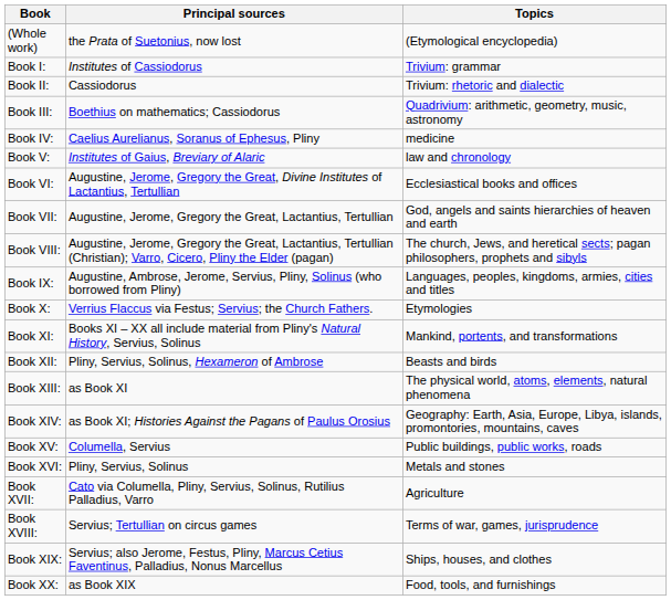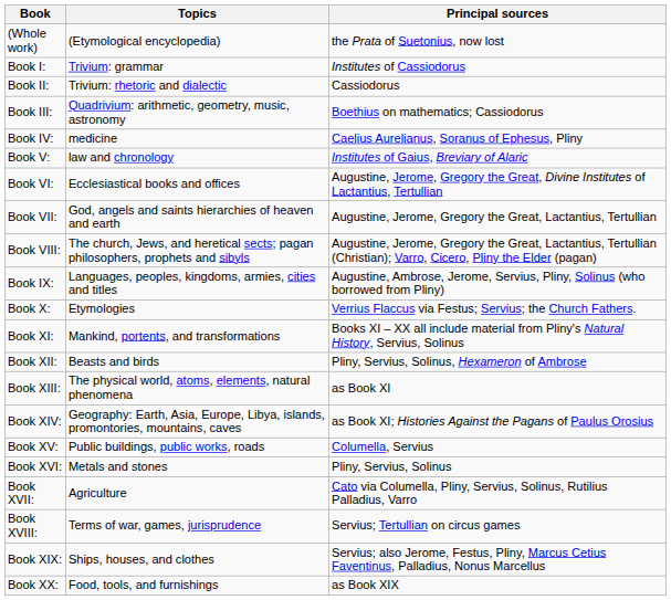 <table class="wikitable">
 <tr>
 <th>Book</th>
+<th>Topics</th>
 <th>Principal sources</th>
-<th>Topics</th>
 </tr>
 <tr>
 <td>(Whole work)</td>
+<td>(Etymological encyclopedia)</td>
 <td>the <em>Prata</em> of <a href='#'>Suetonius</a>, now lost</td>
-<td>(Etymological encyclopedia)</td>
 </tr>
 <tr>
 <td>Book I: </td>
+<td><a href='#'>Trivium</a>: grammar</td>
 <td><em>Institutes</em> of <a href='#'>Cassiodorus</a></td>
-<td><a href='#'>Trivium</a>: grammar</td>
 </tr>
 <tr>
 <td>Book II: </td>
+<td>Trivium: <a href='#'>rhetoric</a> and <a href='#'>dialectic</a></td>
 <td>Cassiodorus</td>
-<td>Trivium: <a href='#'>rhetoric</a> and <a href='#'>dialectic</a></td>
 </tr>
 <tr>
 <td>Book III: </td>
+<td><a href='#'>Quadrivium</a>: arithmetic, geometry, music, astronomy</td>
 <td><a href='#'>Boethius</a> on mathematics; Cassiodorus</td>
-<td><a href='#'>Quadrivium</a>: arithmetic, geometry, music, astronomy</td>
 </tr>
 <tr>
 <td>Book IV: </td>
+<td>medicine</td>
 <td><a href='#'>Caelius Aurelianus</a>, <a href='#'>Soranus of Ephesus</a>, Pliny</td>
-<td>medicine</td>
 </tr>
 <tr>
 <td>Book V: </td>
+<td>law and <a href='#'>chronology</a></td>
 <td><a href='#'><em>Institutes</em> of Gaius</a>, <em><a href='#'>Breviary of Alaric</a></em></td>
-<td>law and <a href='#'>chronology</a></td>
 </tr>
 <tr>
 <td>Book VI: </td>
+<td>Ecclesiastical books and offices</td>
 <td>Augustine, <a href='#'>Jerome</a>, <a href='#'>Gregory the Great</a>, <em>Divine Institutes</em> of <a href='#'>Lactantius</a>, <a href='#'>Tertullian</a></td>
-<td>Ecclesiastical books and offices</td>
 </tr>
 <tr>
 <td>Book VII: </td>
+<td>God, angels and saints hierarchies of heaven and earth</td>
 <td>Augustine, Jerome, Gregory the Great, Lactantius, Tertullian</td>
-<td>God, angels and saints hierarchies of heaven and earth</td>
 </tr>
 <tr>
 <td>Book VIII: </td>
+<td>The church, Jews, and heretical <a href='#'>sects</a>; pagan philosophers, prophets and <a href='#'>sibyls</a></td>
 <td>Augustine, Jerome, Gregory the Great, Lactantius, Tertullian (Christian); <a href='#'>Varro</a>, <a href='#'>Cicero</a>, <a href='#'>Pliny the Elder</a> (pagan)</td>
-<td>The church, Jews, and heretical <a href='#'>sects</a>; pagan philosophers, prophets and <a href='#'>sibyls</a></td>
 </tr>
 <tr>
 <td>Book IX: </td>
+<td>Languages, peoples, kingdoms, armies, <a href='#'>cities</a> and titles</td>
 <td>Augustine, Ambrose, Jerome, Servius, Pliny, <a href='#'>Solinus</a> (who borrowed from Pliny)</td>
-<td>Languages, peoples, kingdoms, armies, <a href='#'>cities</a> and titles</td>
 </tr>
 <tr>
 <td>Book X: </td>
+<td>Etymologies</td>
 <td><a href='#'>Verrius Flaccus</a> via Festus; <a href='#'>Servius</a>; the <a href='#'>Church Fathers</a>.</td>
-<td>Etymologies</td>
 </tr>
 <tr>
 <td>Book XI: </td>
+<td>Mankind, <a href='#'>portents</a>, and transformations</td>
 <td>Books XI – XX all include material from Pliny's <em><a href='#'>Natural History</a></em>, Servius, Solinus</td>
-<td>Mankind, <a href='#'>portents</a>, and transformations</td>
 </tr>
 <tr>
 <td>Book XII: </td>
+<td>Beasts and birds</td>
 <td>Pliny, Servius, Solinus, <em><a href='#'>Hexameron</a></em> of <a href='#'>Ambrose</a></td>
-<td>Beasts and birds</td>
 </tr>
 <tr>
 <td>Book XIII: </td>
+<td>The physical world, <a href='#'>atoms</a>, <a href='#'>elements</a>, natural phenomena</td>
 <td>as Book XI</td>
-<td>The physical world, <a href='#'>atoms</a>, <a href='#'>elements</a>, natural phenomena</td>
 </tr>
 <tr>
 <td>Book XIV: </td>
+<td>Geography: Earth, Asia, Europe, Libya, islands, promontories, mountains, caves</td>
 <td>as Book XI; <em>Histories Against the Pagans</em> of <a href='#'>Paulus Orosius</a></td>
-<td>Geography: Earth, Asia, Europe, Libya, islands, promontories, mountains, caves</td>
 </tr>
 <tr>
 <td>Book XV: </td>
+<td>Public buildings, <a href='#'>public works</a>, roads</td>
 <td><a href='#'>Columella</a>, Servius</td>
-<td>Public buildings, <a href='#'>public works</a>, roads</td>
 </tr>
 <tr>
 <td>Book XVI: </td>
+<td>Metals and stones</td>
 <td>Pliny, Servius, Solinus</td>
-<td>Metals and stones</td>
 </tr>
 <tr>
 <td>Book XVII: </td>
+<td>Agriculture</td>
 <td><a href='#'>Cato</a> via Columella, Pliny, Servius, Solinus, Rutilius Palladius, Varro</td>
-<td>Agriculture</td>
 </tr>
 <tr>
 <td>Book XVIII: </td>
+<td>Terms of war, games, <a href='#'>jurisprudence</a></td>
 <td>Servius; <a href='#'>Tertullian</a> on circus games</td>
-<td>Terms of war, games, <a href='#'>jurisprudence</a></td>
 </tr>
 <tr>
 <td>Book XIX: </td>
+<td>Ships, houses, and clothes</td>
 <td>Servius; also Jerome, Festus, Pliny, <a href='#'>Marcus Cetius Faventinus</a>, Palladius, Nonus Marcellus</td>
-<td>Ships, houses, and clothes</td>
 </tr>
 <tr>
 <td>Book XX: </td>
+<td>Food, tools, and furnishings</td>
 <td>as Book XIX</td>
-<td>Food, tools, and furnishings</td>
 </tr>
 </table>
